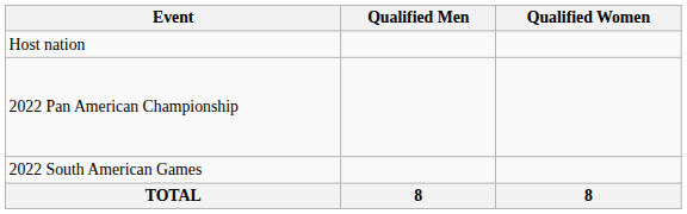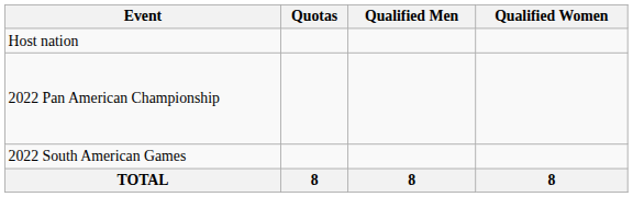 <table class="wikitable" width=660>
 <tr>
 <th>Event</th>
+<th>Quotas</th>
 <th>Qualified Men</th>
 <th>Qualified Women</th>
 </tr>
 <tr>
 <td>Host nation</td>
 <td></td>
 <td></td>
+<td></td>
 </tr>
 <tr>
 <td>2022 Pan American Championship</td>
+<td></td>
 <td><br><br><br><br><br></td>
 <td><br><br><br><br><br></td>
 </tr>
 <tr>
 <td>2022 South American Games</td>
 <td></td>
 <td></td>
+<td></td>
 </tr>
 <tr>
 <th>TOTAL</th>
 <th>8</th>
 <th>8</th>
+<th>8</th>
 </tr>
 </table>
